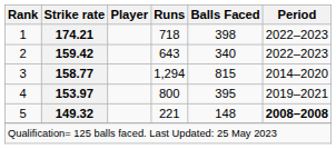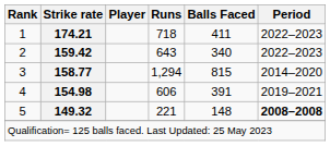 <table class="wikitable">
 <tr>
 <th>Rank</th>
 <th>Strike rate</th>
 <th>Player</th>
 <th>Runs</th>
 <th>Balls Faced</th>
 <th>Period</th>
 </tr>
 <tr>
 <td style="text-align:center">1</td>
 <th scope=row style=text-align:center;>174.21</th>
 <td></td>
 <td style="text-align:center">718</td>
-<td style="text-align:center">398</td>
+<td style="text-align:center">411</td>
 <td>2022–2023</td>
 </tr>
 <tr>
 <td style="text-align:center">2</td>
 <th scope=row style=text-align:center;>159.42</th>
 <td></td>
 <td style="text-align:center">643</td>
 <td style="text-align:center">340</td>
 <td>2022–2023</td>
 </tr>
 <tr>
 <td style="text-align:center">3</td>
 <th scope=row style=text-align:center;>158.77</th>
 <td></td>
 <td style="text-align:center">1,294</td>
 <td style="text-align:center">815</td>
 <td>2014–2020</td>
 </tr>
 <tr>
 <td style="text-align:center">4</td>
-<th scope=row style=text-align:center;>153.97</th>
+<th scope=row style=text-align:center;>154.98</th>
 <td></td>
-<td style="text-align:center">800</td>
-<td style="text-align:center">395</td>
+<td style="text-align:center">606</td>
+<td style="text-align:center">391</td>
 <td>2019–2021</td>
 </tr>
 <tr>
 <td style="text-align:center">5</td>
 <th scope=row style=text-align:center;>149.32</th>
 <td></td>
 <td style="text-align:center">221</td>
 <td style="text-align:center">148</td>
 <td><strong>2008–2008</strong></td>
 </tr>
 <tr>
 </tr>
 <tr class=sortbottom>
 <td colspan=6><small>Qualification= 125 balls faced. Last Updated: 25 May 2023</small></td>
 </tr>
 </table>
